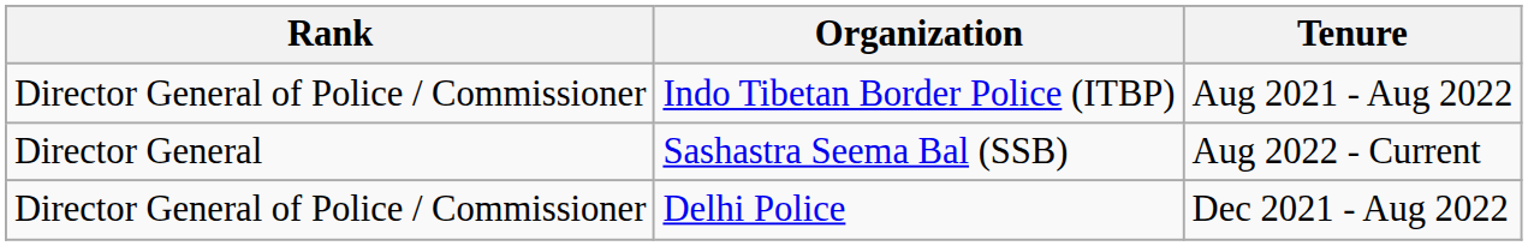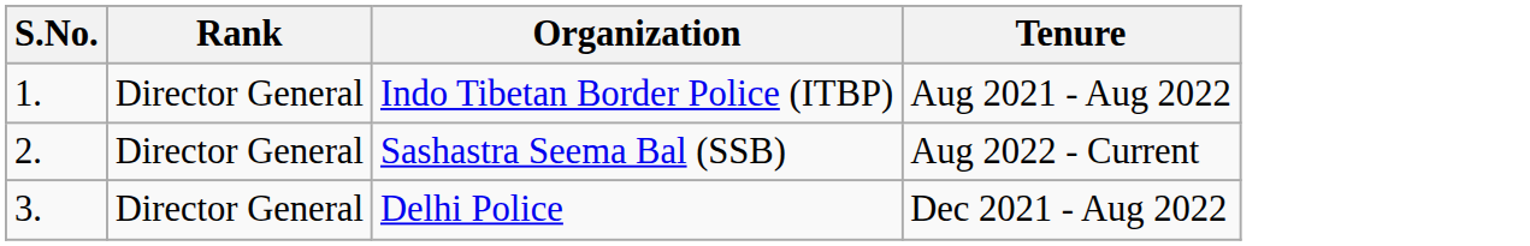 <table class="wikitable">
 <tr>
+<th>S.No.</th>
 <th><strong>Rank</strong></th>
 <th><strong>Organization</strong></th>
 <th><strong>Tenure</strong></th>
 </tr>
 <tr>
-<td>Director General of Police / Commissioner</td>
+<td>1.</td>
+<td>Director General</td>
 <td><a href='#'>Indo Tibetan Border Police</a> (ITBP)</td>
 <td>Aug 2021 - Aug 2022</td>
 </tr>
 <tr>
+<td>2.</td>
 <td>Director General</td>
 <td><a href='#'>Sashastra Seema Bal</a> (SSB)</td>
 <td>Aug 2022 - Current</td>
 </tr>
 <tr>
-<td>Director General of Police / Commissioner</td>
+<td>3.</td>
+<td>Director General</td>
 <td><a href='#'>Delhi Police</a></td>
 <td>Dec 2021 - Aug 2022</td>
 </tr>
 </table>
